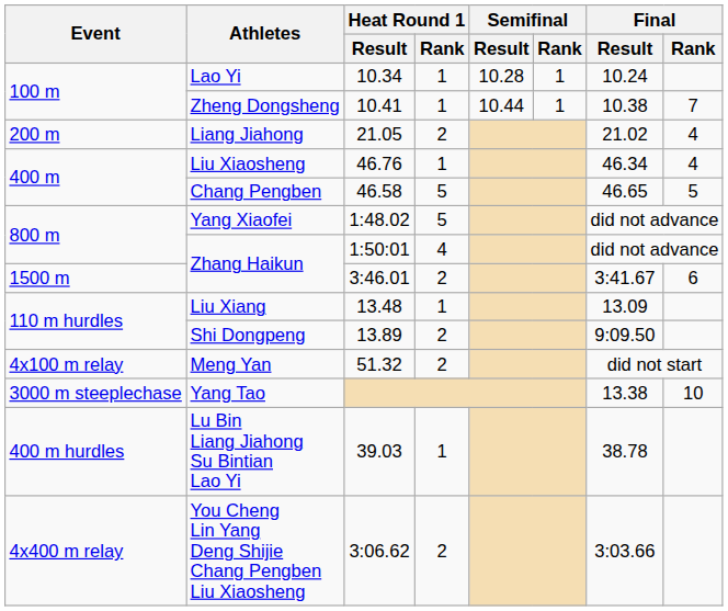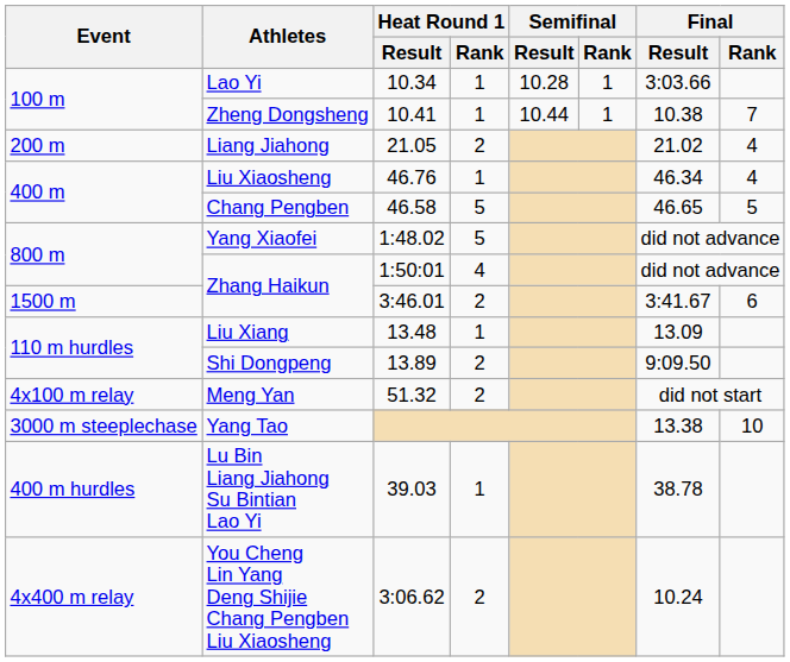 <table class=wikitable  style="font-size:90%">
 <tr>
 <th rowspan=2>Event</th>
 <th rowspan=2>Athletes</th>
 <th colspan=2>Heat Round 1</th>
 <th colspan=2>Semifinal</th>
 <th colspan=2>Final</th>
 </tr>
 <tr>
 <th>Result</th>
 <th>Rank</th>
 <th>Result</th>
 <th>Rank</th>
 <th>Result</th>
 <th>Rank</th>
 </tr>
 <tr>
 <td rowspan=2><a href='#'>100 m</a></td>
 <td><a href='#'>Lao Yi</a></td>
 <td align=center>10.34</td>
 <td align=center>1</td>
 <td align=center>10.28</td>
 <td align=center>1</td>
-<td align=center>10.24</td>
+<td align=center>3:03.66</td>
 <td align=center></td>
 </tr>
 <tr>
 <td><a href='#'>Zheng Dongsheng</a></td>
 <td align=center>10.41</td>
 <td align=center>1</td>
 <td align=center>10.44</td>
 <td align=center>1</td>
 <td align=center>10.38</td>
 <td align=center>7</td>
 </tr>
 <tr>
 <td><a href='#'>200 m</a></td>
 <td><a href='#'>Liang Jiahong</a></td>
 <td align=center>21.05</td>
 <td align=center>2</td>
 <td colspan="2" style="text-align:center; background:wheat;"></td>
 <td align=center>21.02</td>
 <td align=center>4</td>
 </tr>
 <tr>
 <td rowspan=2><a href='#'>400 m</a></td>
 <td><a href='#'>Liu Xiaosheng</a></td>
 <td align=center>46.76</td>
 <td align=center>1</td>
 <td colspan="2" style="text-align:center; background:wheat;"></td>
 <td align=center>46.34</td>
 <td align=center>4</td>
 </tr>
 <tr>
 <td><a href='#'>Chang Pengben</a></td>
 <td align=center>46.58</td>
 <td align=center>5</td>
 <td colspan="2" style="text-align:center; background:wheat;"></td>
 <td align=center>46.65</td>
 <td align=center>5</td>
 </tr>
 <tr>
 <td rowspan=2><a href='#'>800 m</a></td>
 <td><a href='#'>Yang Xiaofei</a></td>
 <td align=center>1:48.02</td>
 <td align=center>5</td>
 <td colspan="2" style="text-align:center; background:wheat;"></td>
 <td style="text-align:center;" colspan="2">did not advance</td>
 </tr>
 <tr>
 <td rowspan=2><a href='#'>Zhang Haikun</a></td>
 <td align=center>1:50:01</td>
 <td align=center>4</td>
 <td colspan="2" style="text-align:center; background:wheat;"></td>
 <td style="text-align:center;" colspan="2">did not advance</td>
 </tr>
 <tr>
 <td><a href='#'>1500 m</a></td>
 <td align=center>3:46.01</td>
 <td align=center>2</td>
 <td colspan="2" style="text-align:center; background:wheat;"></td>
 <td align=center>3:41.67</td>
 <td align=center>6</td>
 </tr>
 <tr>
 <td rowspan="2"><a href='#'>110 m hurdles</a></td>
 <td><a href='#'>Liu Xiang</a></td>
 <td align=center>13.48</td>
 <td align=center>1</td>
 <td colspan="2" style="text-align:center; background:wheat;"></td>
 <td align=center>13.09</td>
 <td align=center></td>
 </tr>
 <tr>
 <td><a href='#'>Shi Dongpeng</a></td>
 <td align=center>13.89</td>
 <td align=center>2</td>
 <td colspan="2" style="text-align:center; background:wheat;"></td>
 <td align=center>9:09.50</td>
 <td align=center></td>
 </tr>
 <tr>
 <td><a href='#'>4x100 m relay</a></td>
 <td><a href='#'>Meng Yan</a></td>
 <td align=center>51.32</td>
 <td align=center>2</td>
 <td colspan="2" style="text-align:center; background:wheat;"></td>
 <td style="text-align:center;" colspan="2">did not start</td>
 </tr>
 <tr>
 <td><a href='#'>3000 m steeplechase</a></td>
 <td><a href='#'>Yang Tao</a></td>
 <td colspan="4" style="text-align:center; background:wheat;"></td>
 <td align=center>13.38</td>
 <td align=center>10</td>
 </tr>
 <tr>
 <td><a href='#'>400 m hurdles</a></td>
 <td><a href='#'>Lu Bin</a><br><a href='#'>Liang Jiahong</a><br><a href='#'>Su Bintian</a><br><a href='#'>Lao Yi</a></td>
 <td align=center>39.03</td>
 <td align=center>1</td>
 <td colspan="2" style="text-align:center; background:wheat;"></td>
 <td align=center>38.78</td>
 <td align=center></td>
 </tr>
 <tr>
 <td><a href='#'>4x400 m relay</a></td>
 <td><a href='#'>You Cheng</a><br><a href='#'>Lin Yang</a><br><a href='#'>Deng Shijie</a><br><a href='#'>Chang Pengben</a><br><a href='#'>Liu Xiaosheng</a></td>
 <td align=center>3:06.62</td>
 <td align=center>2</td>
 <td colspan="2" style="text-align:center; background:wheat;"></td>
-<td align=center>3:03.66</td>
+<td align=center>10.24</td>
 <td align=center></td>
 </tr>
 </table>
